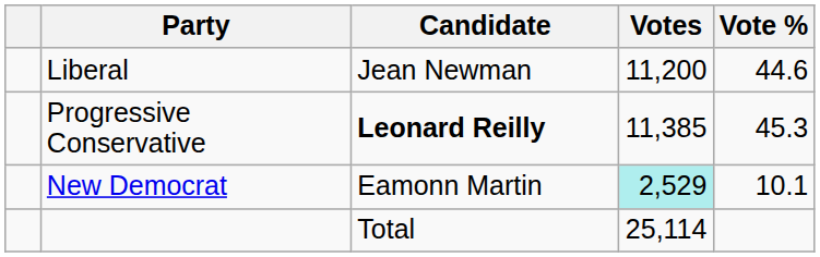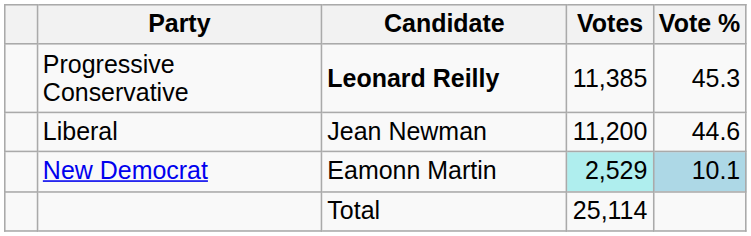 <table class="wikitable">
 <tr>
 <th></th>
 <th scope="col" width="175">Party</th>
 <th scope="col" width="150">Candidate</th>
 <th>Votes</th>
 <th>Vote %</th>
-</tr>
-<tr |>
-<td>   </td>
-<td>Liberal</td>
-<td>Jean Newman</td>
-<td align=right>11,200</td>
-<td align=right>44.6</td>
 </tr>
 <tr>
 <td>   </td>
 <td>Progressive Conservative</td>
 <td><strong>Leonard Reilly</strong></td>
 <td align=right>11,385</td>
 <td align=right>45.3</td>
 </tr>
 <tr |>
 <td>   </td>
+<td>Liberal</td>
+<td>Jean Newman</td>
+<td align=right>11,200</td>
+<td align=right>44.6</td>
+</tr>
+<tr |>
+<td>   </td>
 <td><a href='#'>New Democrat</a></td>
 <td>Eamonn Martin</td>
 <td align=right style="background: paleturquoise;">2,529</td>
-<td align=right>10.1</td>
+<td align=right style="background: lightblue;">10.1</td>
 </tr>
 <tr |>
 <td></td>
 <td></td>
 <td>Total</td>
 <td align=right>25,114</td>
 <td></td>
 </tr>
 </table>
